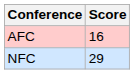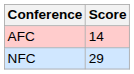 <table class="wikitable">
 <tr>
 <th>Conference</th>
 <th>Score</th>
 </tr>
 <tr>
 <td style="background:#FFCCCC">AFC</td>
-<td style="background:#FFCCCC">16</td>
+<td style="background:#FFCCCC">14</td>
 </tr>
 <tr>
 <td style="background:#D0E7FF">NFC</td>
 <td style="background:#D0E7FF">29</td>
 </tr>
 </table>
